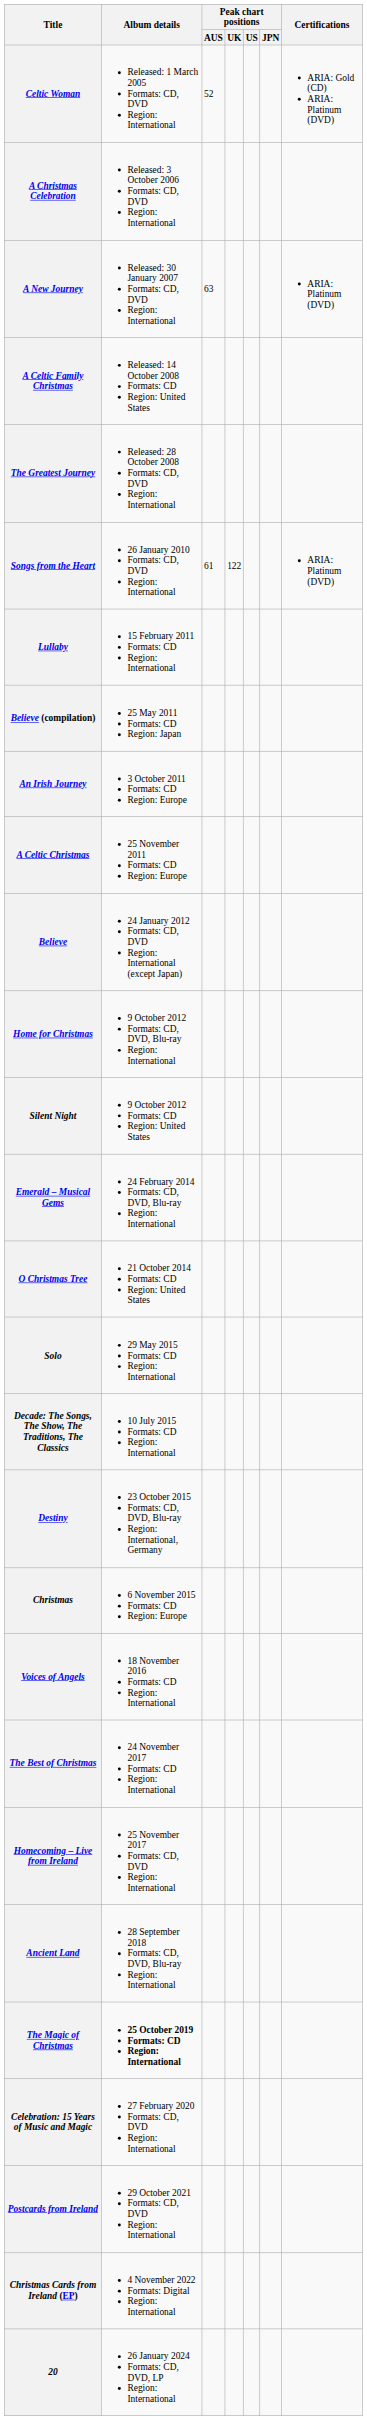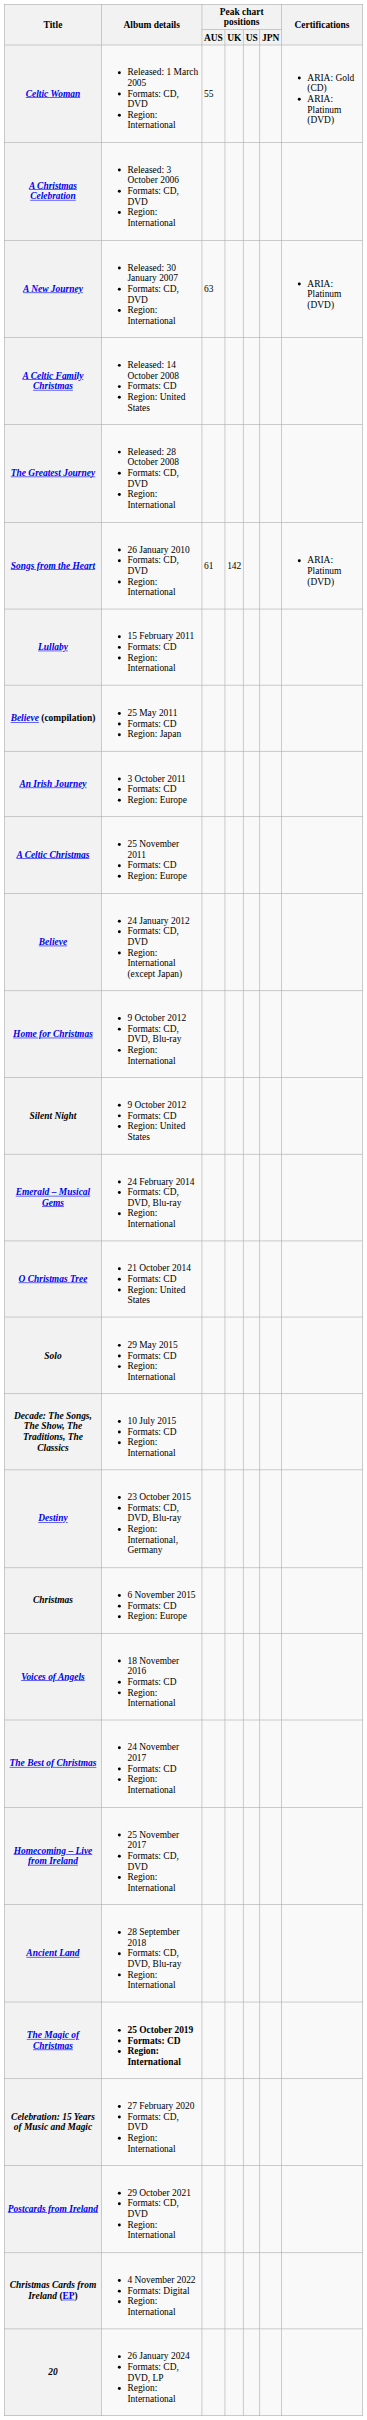 <table class="wikitable plainrowheaders">
 <tr>
 <th rowspan="2" style="width:20em;">Title</th>
 <th rowspan="2" style="width:15em;">Album details</th>
 <th colspan="4">Peak chart positions</th>
 <th rowspan="2" style="width:13em;">Certifications</th>
 </tr>
 <tr>
 <th>AUS</th>
 <th>UK</th>
 <th>US</th>
 <th>JPN</th>
 </tr>
 <tr>
 <th scope="row"><em><a href='#'>Celtic Woman</a></em></th>
 <td><br><ul><li>Released: 1 March 2005</li><li>Formats: CD, DVD</li><li>Region: International</li></ul></td>
-<td>52</td>
+<td>55</td>
 <td></td>
 <td></td>
 <td></td>
 <td><br><ul><li>ARIA: Gold (CD)</li><li>ARIA: Platinum (DVD)</li></ul></td>
 </tr>
 <tr>
 <th scope="row"><em><a href='#'>A Christmas Celebration</a></em></th>
 <td><br><ul><li>Released: 3 October 2006</li><li>Formats: CD, DVD</li><li>Region: International</li></ul></td>
 <td></td>
 <td></td>
 <td></td>
 <td></td>
 <td></td>
 </tr>
 <tr>
 <th scope="row"><em><a href='#'>A New Journey</a></em></th>
 <td><br><ul><li>Released: 30 January 2007</li><li>Formats: CD, DVD</li><li>Region: International</li></ul></td>
 <td>63</td>
 <td></td>
 <td></td>
 <td></td>
 <td><br><ul><li>ARIA: Platinum (DVD)</li></ul></td>
 </tr>
 <tr>
 <th scope="row"><em><a href='#'>A Celtic Family Christmas</a></em></th>
 <td><br><ul><li>Released: 14 October 2008</li><li>Formats: CD</li><li>Region: United States</li></ul></td>
 <td></td>
 <td></td>
 <td></td>
 <td></td>
 <td></td>
 </tr>
 <tr>
 <th scope="row"><em><a href='#'>The Greatest Journey</a></em></th>
 <td><br><ul><li>Released: 28 October 2008</li><li>Formats: CD, DVD</li><li>Region: International</li></ul></td>
 <td></td>
 <td></td>
 <td></td>
 <td></td>
 <td></td>
 </tr>
 <tr>
 <th scope="row"><em><a href='#'>Songs from the Heart</a></em></th>
 <td><br><ul><li>26 January 2010</li><li>Formats: CD, DVD</li><li>Region: International</li></ul></td>
 <td>61</td>
-<td>122</td>
+<td>142</td>
 <td></td>
 <td></td>
 <td><br><ul><li>ARIA: Platinum (DVD)</li></ul></td>
 </tr>
 <tr>
 <th scope="row"><em><a href='#'>Lullaby</a></em></th>
 <td><br><ul><li>15 February 2011</li><li>Formats: CD</li><li>Region: International</li></ul></td>
 <td></td>
 <td></td>
 <td></td>
 <td></td>
 <td></td>
 </tr>
 <tr>
 <th scope="row"><em><a href='#'>Believe</a></em> (compilation)</th>
 <td><br><ul><li>25 May 2011</li><li>Formats: CD</li><li>Region: Japan</li></ul></td>
 <td></td>
 <td></td>
 <td></td>
 <td></td>
 <td></td>
 </tr>
 <tr>
 <th scope="row"><em><a href='#'>An Irish Journey</a></em></th>
 <td><br><ul><li>3 October 2011</li><li>Formats: CD</li><li>Region: Europe</li></ul></td>
 <td></td>
 <td></td>
 <td></td>
 <td></td>
 <td></td>
 </tr>
 <tr>
 <th scope="row"><em><a href='#'>A Celtic Christmas</a></em></th>
 <td><br><ul><li>25 November 2011</li><li>Formats: CD</li><li>Region: Europe</li></ul></td>
 <td></td>
 <td></td>
 <td></td>
 <td></td>
 <td></td>
 </tr>
 <tr>
 <th scope="row"><em><a href='#'>Believe</a></em></th>
 <td><br><ul><li>24 January 2012</li><li>Formats: CD, DVD</li><li>Region: International (except Japan)</li></ul></td>
 <td></td>
 <td></td>
 <td></td>
 <td></td>
 <td></td>
 </tr>
 <tr>
 <th scope="row"><em><a href='#'>Home for Christmas</a></em></th>
 <td><br><ul><li>9 October 2012</li><li>Formats: CD, DVD, Blu-ray</li><li>Region: International</li></ul></td>
 <td></td>
 <td></td>
 <td></td>
 <td></td>
 <td></td>
 </tr>
 <tr>
 <th scope="row"><em>Silent Night</em></th>
 <td><br><ul><li>9 October 2012</li><li>Formats: CD</li><li>Region: United States</li></ul></td>
 <td></td>
 <td></td>
 <td></td>
 <td></td>
 <td></td>
 </tr>
 <tr>
 <th scope="row"><em><a href='#'>Emerald – Musical Gems</a></em></th>
 <td><br><ul><li>24 February 2014</li><li>Formats: CD, DVD, Blu-ray</li><li>Region: International</li></ul></td>
 <td></td>
 <td></td>
 <td></td>
 <td></td>
 <td></td>
 </tr>
 <tr>
 <th scope="row"><em><a href='#'>O Christmas Tree</a></em></th>
 <td><br><ul><li>21 October 2014</li><li>Formats: CD</li><li>Region: United States</li></ul></td>
 <td></td>
 <td></td>
 <td></td>
 <td></td>
 <td></td>
 </tr>
 <tr>
 <th scope="row"><em>Solo</em></th>
 <td><br><ul><li>29 May 2015</li><li>Formats: CD</li><li>Region: International</li></ul></td>
 <td></td>
 <td></td>
 <td></td>
 <td></td>
 <td></td>
 </tr>
 <tr>
 <th scope="row"><em>Decade: The Songs, The Show, The Traditions, The Classics</em></th>
 <td><br><ul><li>10 July 2015</li><li>Formats: CD</li><li>Region: International</li></ul></td>
 <td></td>
 <td></td>
 <td></td>
 <td></td>
 <td></td>
 </tr>
 <tr>
 <th scope="row"><em><a href='#'>Destiny</a></em></th>
 <td><br><ul><li>23 October 2015</li><li>Formats: CD, DVD, Blu-ray</li><li>Region: International, Germany</li></ul></td>
 <td></td>
 <td></td>
 <td></td>
 <td></td>
 <td></td>
 </tr>
 <tr>
 <th scope="row"><em>Christmas</em></th>
 <td><br><ul><li>6 November 2015</li><li>Formats: CD</li><li>Region: Europe</li></ul></td>
 <td></td>
 <td></td>
 <td></td>
 <td></td>
 <td></td>
 </tr>
 <tr>
 <th scope="row"><em><a href='#'>Voices of Angels</a></em></th>
 <td><br><ul><li>18 November 2016</li><li>Formats: CD</li><li>Region: International</li></ul></td>
 <td></td>
 <td></td>
 <td></td>
 <td></td>
 <td></td>
 </tr>
 <tr>
 <th scope="row"><em><a href='#'>The Best of Christmas</a></em></th>
 <td><br><ul><li>24 November 2017</li><li>Formats: CD</li><li>Region: International</li></ul></td>
 <td></td>
 <td></td>
 <td></td>
 <td></td>
 <td></td>
 </tr>
 <tr>
 <th scope="row"><em><a href='#'>Homecoming – Live from Ireland</a></em></th>
 <td><br><ul><li>25 November 2017</li><li>Formats: CD, DVD</li><li>Region: International</li></ul></td>
 <td></td>
 <td></td>
 <td></td>
 <td></td>
 <td></td>
 </tr>
 <tr>
 <th scope="row"><em><a href='#'>Ancient Land</a></em></th>
 <td><br><ul><li>28 September 2018</li><li>Formats: CD, DVD, Blu-ray</li><li>Region: International</li></ul></td>
 <td></td>
 <td></td>
 <td></td>
 <td></td>
 <td></td>
 </tr>
 <tr>
 <th scope="row"><em><a href='#'>The Magic of Christmas</a></em></th>
 <td><strong><br><ul><li>25 October 2019</li><li>Formats: CD</li><li>Region: International</li></ul></strong></td>
 <td></td>
 <td></td>
 <td></td>
 <td></td>
 <td></td>
 </tr>
 <tr>
 <th scope="row"><em>Celebration: 15 Years of Music and Magic</em></th>
 <td><br><ul><li>27 February 2020</li><li>Formats: CD, DVD</li><li>Region: International</li></ul></td>
 <td></td>
 <td></td>
 <td></td>
 <td></td>
 <td></td>
 </tr>
 <tr>
 <th scope="row"><em><a href='#'>Postcards from Ireland</a></em></th>
 <td><br><ul><li>29 October 2021</li><li>Formats: CD, DVD</li><li>Region: International</li></ul></td>
 <td></td>
 <td></td>
 <td></td>
 <td></td>
 <td></td>
 </tr>
 <tr>
 <th scope="row"><em>Christmas Cards from Ireland</em> (<a href='#'>EP</a>)</th>
 <td><br><ul><li>4 November 2022</li><li>Formats: Digital</li><li>Region: International</li></ul></td>
 <td></td>
 <td></td>
 <td></td>
 <td></td>
 <td></td>
 </tr>
 <tr>
 <th scope="row"><em>20</em></th>
 <td><br><ul><li>26 January 2024</li><li>Formats: CD, DVD, LP</li><li>Region: International</li></ul></td>
 <td></td>
 <td></td>
 <td></td>
 <td></td>
 <td></td>
 </tr>
 </table>
